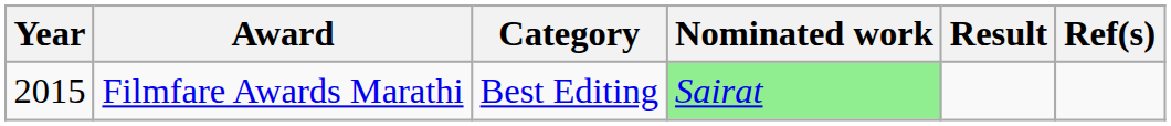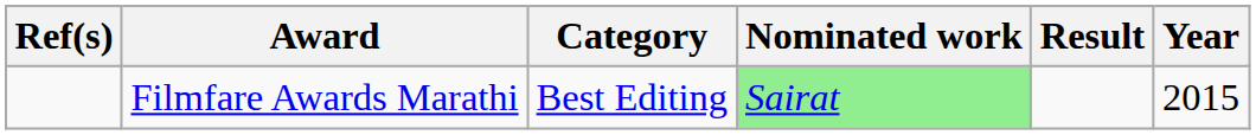 <table class="wikitable">
 <tr>
-<th>Year</th>
+<th>Ref(s)</th>
 <th>Award</th>
 <th>Category</th>
 <th>Nominated work</th>
 <th>Result</th>
-<th>Ref(s)</th>
+<th>Year</th>
 </tr>
 <tr>
-<td>2015</td>
+<td></td>
 <td><a href='#'>Filmfare Awards Marathi</a></td>
 <td><a href='#'>Best Editing</a></td>
 <td style="background: lightgreen;"><em><a href='#'>Sairat</a></em></td>
 <td></td>
-<td></td>
+<td>2015</td>
 </tr>
 </table>
